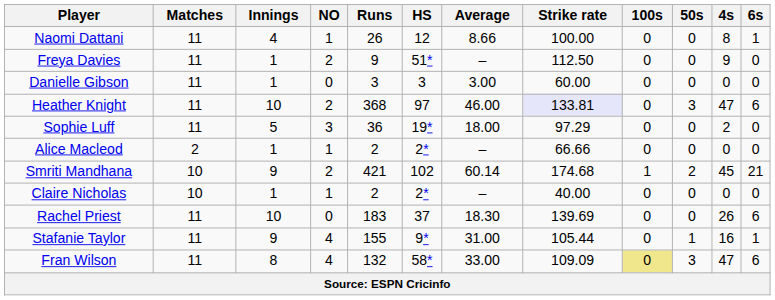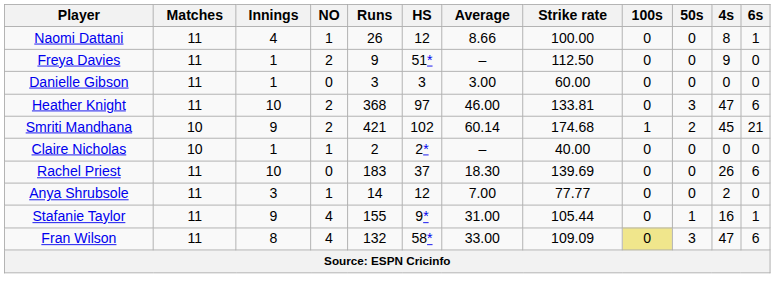 <table class="wikitable" style="text-align:center; width:55%;">
 <tr>
 <th>Player</th>
 <th>Matches</th>
 <th>Innings</th>
 <th>NO</th>
 <th>Runs</th>
 <th>HS</th>
 <th>Average</th>
 <th>Strike rate</th>
 <th>100s</th>
 <th>50s</th>
 <th>4s</th>
 <th>6s</th>
 </tr>
 <tr>
 <td><a href='#'>Naomi Dattani</a></td>
 <td>11</td>
 <td>4</td>
 <td>1</td>
 <td>26</td>
 <td>12</td>
 <td>8.66</td>
 <td>100.00</td>
 <td>0</td>
 <td>0</td>
 <td>8</td>
 <td>1</td>
 </tr>
 <tr>
 <td><a href='#'>Freya Davies</a></td>
 <td>11</td>
 <td>1</td>
 <td>2</td>
 <td>9</td>
 <td>51<a href='#'>*</a></td>
 <td>–</td>
 <td>112.50</td>
 <td>0</td>
 <td>0</td>
 <td>9</td>
 <td>0</td>
 </tr>
 <tr>
 <td><a href='#'>Danielle Gibson</a></td>
 <td>11</td>
 <td>1</td>
 <td>0</td>
 <td>3</td>
 <td>3</td>
 <td>3.00</td>
 <td>60.00</td>
 <td>0</td>
 <td>0</td>
 <td>0</td>
 <td>0</td>
 </tr>
 <tr>
 <td><a href='#'>Heather Knight</a></td>
 <td>11</td>
 <td>10</td>
 <td>2</td>
 <td>368</td>
 <td>97</td>
 <td>46.00</td>
-<td style="background: lavender;">133.81</td>
+<td>133.81</td>
 <td>0</td>
 <td>3</td>
 <td>47</td>
 <td>6</td>
-</tr>
-<tr>
-<td><a href='#'>Sophie Luff</a></td>
-<td>11</td>
-<td>5</td>
-<td>3</td>
-<td>36</td>
-<td>19<a href='#'>*</a></td>
-<td>18.00</td>
-<td>97.29</td>
-<td>0</td>
-<td>0</td>
-<td>2</td>
-<td>0</td>
-</tr>
-<tr>
-<td><a href='#'>Alice Macleod</a></td>
-<td>2</td>
-<td>1</td>
-<td>1</td>
-<td>2</td>
-<td>2<a href='#'>*</a></td>
-<td>–</td>
-<td>66.66</td>
-<td>0</td>
-<td>0</td>
-<td>0</td>
-<td>0</td>
 </tr>
 <tr>
 <td><a href='#'>Smriti Mandhana</a></td>
 <td>10</td>
 <td>9</td>
 <td>2</td>
 <td>421</td>
 <td>102</td>
 <td>60.14</td>
 <td>174.68</td>
 <td>1</td>
 <td>2</td>
 <td>45</td>
 <td>21</td>
 </tr>
 <tr>
 <td><a href='#'>Claire Nicholas</a></td>
 <td>10</td>
 <td>1</td>
 <td>1</td>
 <td>2</td>
 <td>2<a href='#'>*</a></td>
 <td>–</td>
 <td>40.00</td>
 <td>0</td>
 <td>0</td>
 <td>0</td>
 <td>0</td>
 </tr>
 <tr>
 <td><a href='#'>Rachel Priest</a></td>
 <td>11</td>
 <td>10</td>
 <td>0</td>
 <td>183</td>
 <td>37</td>
 <td>18.30</td>
 <td>139.69</td>
 <td>0</td>
 <td>0</td>
 <td>26</td>
 <td>6</td>
 </tr>
 <tr>
+<td><a href='#'>Anya Shrubsole</a></td>
+<td>11</td>
+<td>3</td>
+<td>1</td>
+<td>14</td>
+<td>12</td>
+<td>7.00</td>
+<td>77.77</td>
+<td>0</td>
+<td>0</td>
+<td>2</td>
+<td>0</td>
+</tr>
+<tr>
 <td><a href='#'>Stafanie Taylor</a></td>
 <td>11</td>
 <td>9</td>
 <td>4</td>
 <td>155</td>
 <td>9<a href='#'>*</a></td>
 <td>31.00</td>
 <td>105.44</td>
 <td>0</td>
 <td>1</td>
 <td>16</td>
 <td>1</td>
 </tr>
 <tr>
 <td><a href='#'>Fran Wilson</a></td>
 <td>11</td>
 <td>8</td>
 <td>4</td>
 <td>132</td>
 <td>58<a href='#'>*</a></td>
 <td>33.00</td>
 <td>109.09</td>
 <td style="background: khaki;">0</td>
 <td>3</td>
 <td>47</td>
 <td>6</td>
 </tr>
 <tr>
 <th colspan="12"><small>Source: ESPN Cricinfo </small></th>
 </tr>
 </table>
